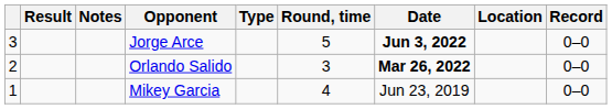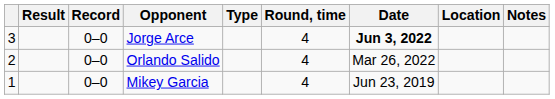 <table class=wikitable style=text-align:center>
 <tr>
 <th></th>
 <th>Result</th>
-<th>Notes</th>
+<th>Record</th>
 <th>Opponent</th>
 <th>Type</th>
 <th>Round, time</th>
 <th>Date</th>
 <th>Location</th>
-<th>Record</th>
+<th>Notes</th>
 </tr>
 <tr>
 <td>3</td>
 <td></td>
-<td style="text-align:left;"></td>
+<td>0–0 </td>
 <td style="text-align:left;"><a href='#'>Jorge Arce</a></td>
 <td></td>
-<td>5</td>
+<td>4</td>
 <td><strong>Jun 3, 2022</strong></td>
 <td style="text-align:left;"></td>
-<td>0–0 </td>
+<td style="text-align:left;"></td>
 </tr>
 <tr>
 <td>2</td>
 <td></td>
-<td style="text-align:left"></td>
+<td>0–0 </td>
 <td style="text-align:left"><a href='#'>Orlando Salido</a></td>
 <td></td>
-<td>3</td>
-<td><strong>Mar 26, 2022</strong></td>
+<td>4</td>
+<td>Mar 26, 2022</td>
 <td style="text-align:left"></td>
-<td>0–0 </td>
+<td style="text-align:left"></td>
 </tr>
 <tr>
 <td>1</td>
 <td></td>
-<td style="text-align:left"></td>
+<td>0–0 </td>
 <td style="text-align:left"><a href='#'>Mikey Garcia</a></td>
 <td></td>
 <td>4</td>
 <td>Jun 23, 2019</td>
 <td style="text-align:left"></td>
-<td>0–0 </td>
+<td style="text-align:left"></td>
 </tr>
 </table>
